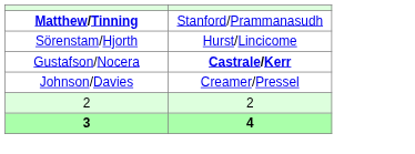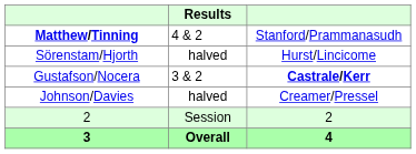 <table border="1" cellpadding="3" style="border-collapse:collapse; text-align:center;">
 <tr style="background:#dfd;">
 <th style="width:12em;"></th>
+<th style="width:5.5em;">Results</th>
 <th style="width:12em;"></th>
 </tr>
 <tr>
 <td><strong><a href='#'>Matthew</a>/<a href='#'>Tinning</a></strong></td>
+<td align=left> 4 & 2</td>
 <td><a href='#'>Stanford</a>/<a href='#'>Prammanasudh</a></td>
 </tr>
 <tr>
 <td><a href='#'>Sörenstam</a>/<a href='#'>Hjorth</a></td>
+<td>halved</td>
 <td><a href='#'>Hurst</a>/<a href='#'>Lincicome</a></td>
 </tr>
 <tr>
 <td><a href='#'>Gustafson</a>/<a href='#'>Nocera</a></td>
+<td align=left> 3 & 2</td>
 <td><strong><a href='#'>Castrale</a>/<a href='#'>Kerr</a></strong></td>
 </tr>
 <tr>
 <td><a href='#'>Johnson</a>/<a href='#'>Davies</a></td>
+<td>halved</td>
 <td><a href='#'>Creamer</a>/<a href='#'>Pressel</a></td>
 </tr>
 <tr style="background:#dfd;">
 <td>2</td>
+<td>Session</td>
 <td>2</td>
 </tr>
 <tr style="background:#afa;">
 <th>3</th>
+<th>Overall</th>
 <th>4</th>
 </tr>
 </table>
